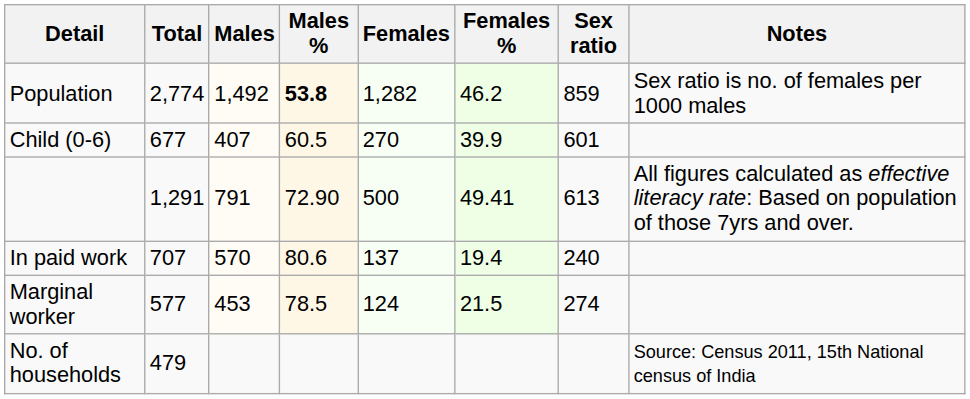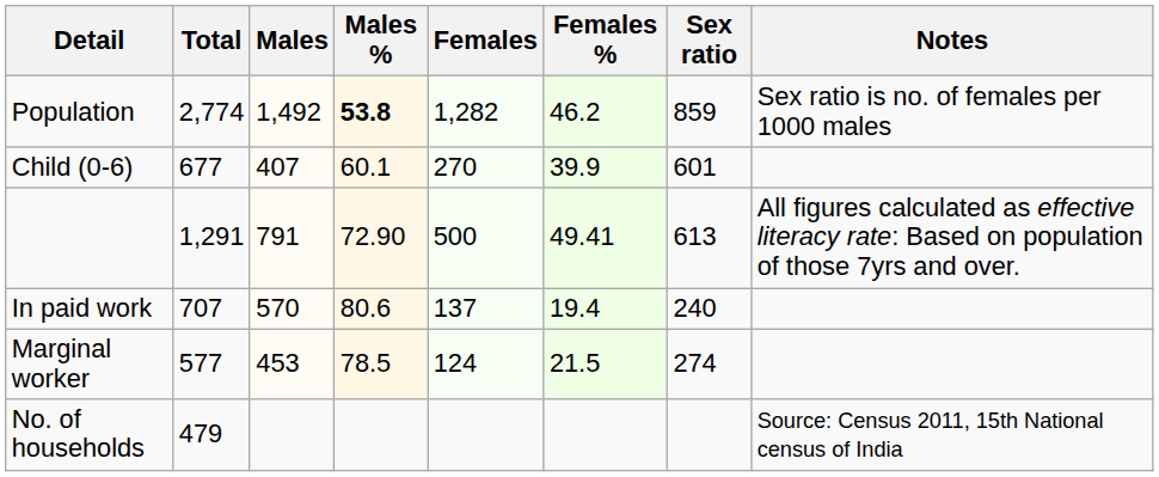 <table class="wikitable sortable sort-under mw-collapsible" style="max-width: 80%;">
 <tr>
 <th scope="col" style="max-width:15em">Detail</th>
 <th scope="col" style="max-width:5em">Total</th>
 <th scope="col" style="max-width:5em"; "background-color:#FFFCF5;" "border:#FFF7E6;">Males</th>
 <th scope="col" style="max-width:5em"; "background-color: #FFF7E6;" "border:#FFF7E6;">Males %</th>
 <th scope="col" style="max-width:5em"; "background-color: #F7FFF5;">Females</th>
 <th scope="col" style="max-width:5em"; "background-color: #EEFFE6;">Females %</th>
 <th scope="col" style="max-width:8em"; style="font-size: 80%;">Sex ratio</th>
 <th scope="col" style="max-width:12em"; class="unsortable">Notes</th>
 </tr>
 <tr>
 <td>Population</td>
 <td>2,774</td>
 <td style="background-color: #FFFCF5;">1,492</td>
 <td style="background-color: #FFF7E6"><strong>53.8</strong></td>
 <td style="background-color: #F7FFF5">1,282</td>
 <td style="background-color: #EEFFE6">46.2</td>
 <td>859</td>
 <td>Sex ratio is no. of females per 1000 males</td>
 </tr>
 <tr>
 <td>Child (0-6)</td>
 <td>677</td>
 <td style="background-color: #FFFCF5;">407</td>
-<td style="background-color: #FFF7E6">60.5</td>
+<td style="background-color: #FFF7E6">60.1</td>
 <td style="background-color: #F8FFF5">270</td>
 <td style="background-color: #EEFFE6">39.9</td>
 <td>601</td>
 <td></td>
 </tr>
 <tr>
 <td></td>
 <td>1,291</td>
 <td style="background-color: #FFFCF5;">791</td>
 <td style="background-color: #FFF7E6">72.90</td>
 <td style="background-color: #F7FFF5">500</td>
 <td style="background-color: #EEFFE6">49.41</td>
 <td>613</td>
 <td>All figures calculated as <em>effective literacy rate</em>: Based on population of those 7yrs and over.</td>
 </tr>
 <tr>
 <td>In paid work</td>
 <td>707</td>
 <td style="background-color: #FFFCF5;">570</td>
 <td style="background-color: #FFF7E6">80.6</td>
 <td style="background-color: #F7FFF5">137</td>
 <td style="background-color: #EEFFE6">19.4</td>
 <td>240</td>
 <td></td>
 </tr>
 <tr>
 <td>Marginal worker</td>
 <td>577</td>
 <td style="background-color: #FFFCF5;">453</td>
 <td style="background-color: #FFF7E6">78.5</td>
 <td style="background-color: #F7FFF5">124</td>
 <td style="background-color: #EEFFE6">21.5</td>
 <td>274</td>
 <td></td>
 </tr>
 <tr>
 <td>No. of households</td>
 <td>479</td>
 <td></td>
 <td></td>
 <td></td>
 <td></td>
 <td></td>
 <td><small>Source: Census 2011, 15th National census of India</small></td>
 </tr>
 </table>
